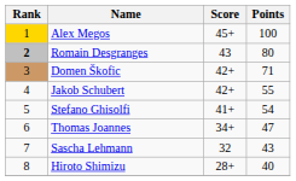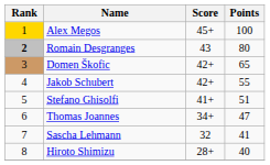 <table class="wikitable">
 <tr>
 <th width = "50">Rank</th>
 <th width = "200">Name</th>
 <th width = "50">Score</th>
 <th width = "50">Points</th>
 </tr>
 <tr>
 <td align="center" style="background: gold">1</td>
 <td> <a href='#'>Alex Megos</a></td>
 <td align="center">45+</td>
 <td align="center">100</td>
 </tr>
 <tr>
 <td align="center" style="background: silver"><strong>2</strong></td>
 <td> <a href='#'>Romain Desgranges</a></td>
 <td align="center">43</td>
 <td align="center">80</td>
 </tr>
 <tr>
 <td align="center" style="background: #cc9966">3</td>
 <td> <a href='#'>Domen Škofic</a></td>
 <td align="center">42+</td>
-<td align="center">71</td>
+<td align="center">65</td>
 </tr>
 <tr>
 <td align="center">4</td>
 <td> <a href='#'>Jakob Schubert</a></td>
 <td align="center">42+</td>
 <td align="center">55</td>
 </tr>
 <tr>
 <td align="center">5</td>
 <td> <a href='#'>Stefano Ghisolfi</a></td>
 <td align="center">41+</td>
-<td align="center">54</td>
+<td align="center">51</td>
 </tr>
 <tr>
 <td align="center">6</td>
 <td> <a href='#'>Thomas Joannes</a></td>
 <td align="center">34+</td>
 <td align="center">47</td>
 </tr>
 <tr>
 <td align="center">7</td>
 <td> <a href='#'>Sascha Lehmann</a></td>
 <td align="center">32</td>
-<td align="center">43</td>
+<td align="center">41</td>
 </tr>
 <tr>
 <td align="center">8</td>
 <td> <a href='#'>Hiroto Shimizu</a></td>
 <td align="center">28+</td>
 <td align="center">40</td>
 </tr>
 <tr>
 </tr>
 </table>
